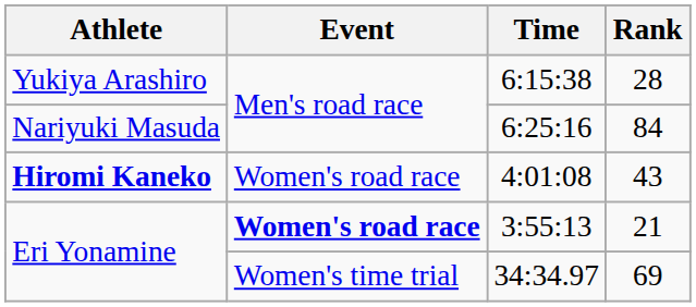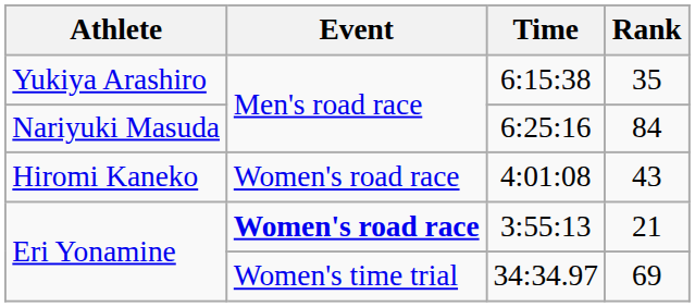 <table class=wikitable style=font-size:90%;text-align:center>
 <tr>
 <th>Athlete</th>
 <th>Event</th>
 <th>Time</th>
 <th>Rank</th>
 </tr>
 <tr align=center>
 <td align=left><a href='#'>Yukiya Arashiro</a></td>
 <td align=left rowspan=2><a href='#'>Men's road race</a></td>
 <td>6:15:38</td>
-<td>28</td>
+<td>35</td>
 </tr>
 <tr align=center>
 <td align=left><a href='#'>Nariyuki Masuda</a></td>
 <td>6:25:16</td>
 <td>84</td>
 </tr>
 <tr align=center>
-<td align=left><strong><a href='#'>Hiromi Kaneko</a></strong></td>
+<td align=left><a href='#'>Hiromi Kaneko</a></td>
 <td align=left><a href='#'>Women's road race</a></td>
 <td>4:01:08</td>
 <td>43</td>
 </tr>
 <tr align=center>
 <td align=left rowspan=2><a href='#'>Eri Yonamine</a></td>
 <td align=left><strong><a href='#'>Women's road race</a></strong></td>
 <td>3:55:13</td>
 <td>21</td>
 </tr>
 <tr align=center>
 <td align=left><a href='#'>Women's time trial</a></td>
 <td>34:34.97</td>
 <td>69</td>
 </tr>
 </table>
